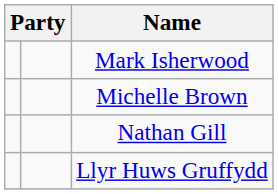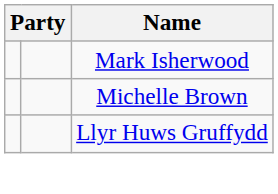 <table class="wikitable" style="text-align:center">
 <tr>
 <th colspan="2">Party</th>
 <th>Name</th>
 </tr>
 <tr>
 <td style="width: 4px" bgcolor=></td>
 <td style="text-align: left;" scope="row"><a href='#'></a></td>
 <td><a href='#'>Mark Isherwood</a></td>
 </tr>
 <tr>
 <td style="width: 4px" bgcolor=></td>
 <td style="text-align: left;" scope="row"><a href='#'></a></td>
 <td><a href='#'>Michelle Brown</a></td>
 </tr>
 <tr>
 <td style="width: 4px" bgcolor=></td>
 <td style="text-align: left;" scope="row"><a href='#'></a></td>
-<td><a href='#'>Nathan Gill</a></td>
-</tr>
-<tr>
-<td style="width: 4px" bgcolor=></td>
-<td style="text-align: left;" scope="row"><a href='#'></a></td>
 <td><a href='#'>Llyr Huws Gruffydd</a></td>
 </tr>
 </table>
